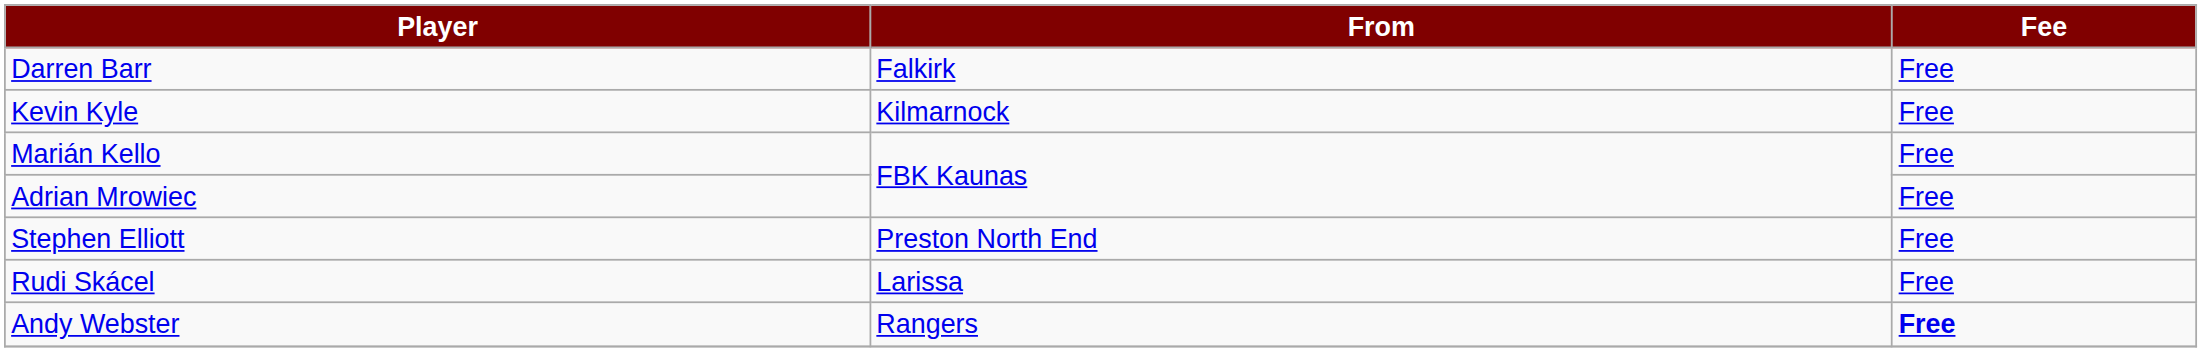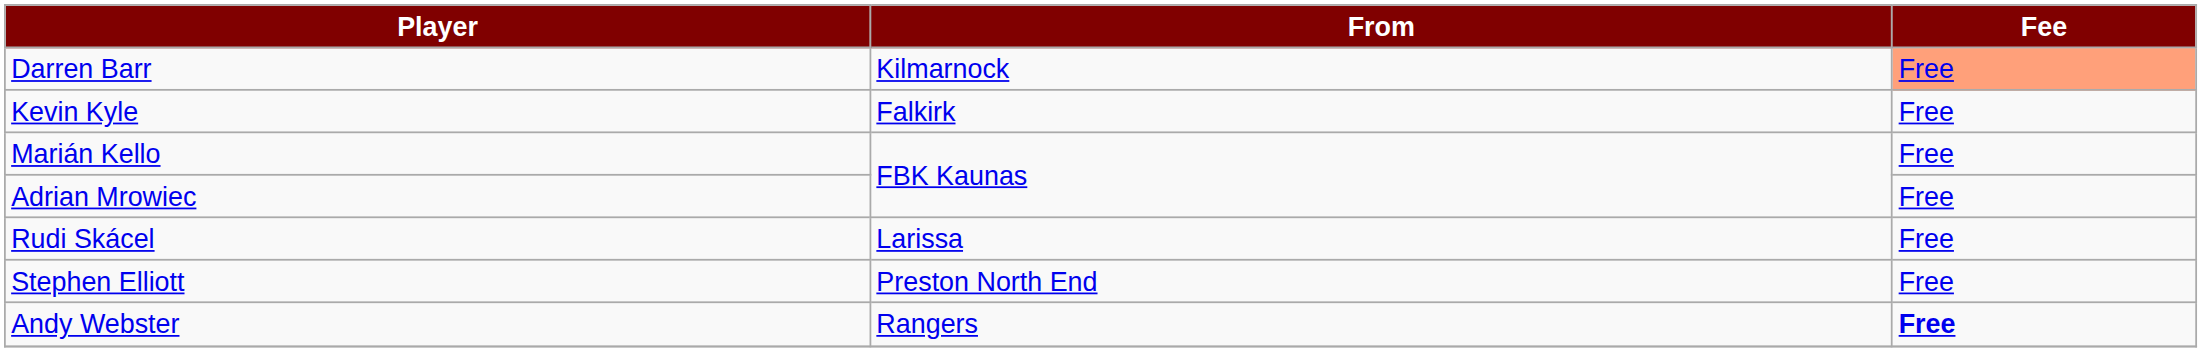 <table class="wikitable" style="text-align:left; font-size:95%;width:98%;">
 <tr>
 <th style="background:maroon; color:white;">Player</th>
 <th style="background:maroon; color:white;">From</th>
 <th style="background:maroon; color:white;">Fee</th>
 </tr>
 <tr>
 <td> <a href='#'>Darren Barr</a></td>
-<td> <a href='#'>Falkirk</a></td>
-<td><a href='#'>Free</a></td>
+<td> <a href='#'>Kilmarnock</a></td>
+<td style="background: lightsalmon;"><a href='#'>Free</a></td>
 </tr>
 <tr>
 <td> <a href='#'>Kevin Kyle</a></td>
-<td> <a href='#'>Kilmarnock</a></td>
+<td> <a href='#'>Falkirk</a></td>
 <td><a href='#'>Free</a></td>
 </tr>
 <tr>
 <td> <a href='#'>Marián Kello</a></td>
 <td rowspan=2> <a href='#'>FBK Kaunas</a></td>
 <td><a href='#'>Free</a></td>
 </tr>
 <tr>
 <td> <a href='#'>Adrian Mrowiec</a></td>
 <td><a href='#'>Free</a></td>
 </tr>
 <tr>
-<td> <a href='#'>Stephen Elliott</a></td>
-<td> <a href='#'>Preston North End</a></td>
+<td> <a href='#'>Rudi Skácel</a></td>
+<td> <a href='#'>Larissa</a></td>
 <td><a href='#'>Free</a></td>
 </tr>
 <tr>
-<td> <a href='#'>Rudi Skácel</a></td>
-<td> <a href='#'>Larissa</a></td>
+<td> <a href='#'>Stephen Elliott</a></td>
+<td> <a href='#'>Preston North End</a></td>
 <td><a href='#'>Free</a></td>
 </tr>
 <tr>
 <td> <a href='#'>Andy Webster</a></td>
 <td> <a href='#'>Rangers</a></td>
 <td><strong><a href='#'>Free</a></strong></td>
 </tr>
 <tr>
 </tr>
 </table>
